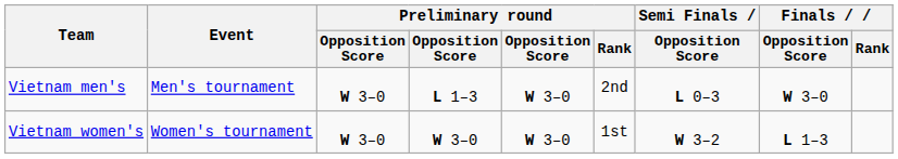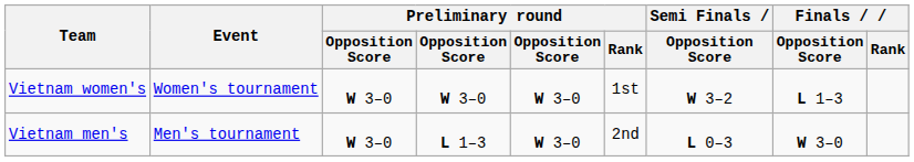 <table class="wikitable" style="font-size:90%">
 <tr>
 <th rowspan=2>Team</th>
 <th rowspan=2>Event</th>
 <th colspan="4">Preliminary round</th>
 <th colspan=1>Semi Finals / </th>
 <th colspan=2>Finals /  / </th>
 </tr>
 <tr style="font-size:95%">
 <th>Opposition<br>Score</th>
 <th>Opposition<br>Score</th>
 <th>Opposition<br>Score</th>
 <th>Rank</th>
 <th>Opposition<br>Score</th>
 <th>Opposition<br>Score</th>
 <th>Rank</th>
 </tr>
 <tr align=center>
+<td align=left><a href='#'>Vietnam women's</a></td>
+<td align=left><a href='#'>Women's tournament</a></td>
+<td><br> <strong>W</strong> 3–0</td>
+<td><br> <strong>W</strong> 3–0</td>
+<td><br> <strong>W</strong> 3–0</td>
+<td>1st</td>
+<td><br> <strong>W</strong> 3–2</td>
+<td><br> <strong>L</strong> 1–3</td>
+<td></td>
+</tr>
+<tr align=center>
 <td align=left><a href='#'>Vietnam men's</a></td>
 <td align=left><a href='#'>Men's tournament</a></td>
 <td><br> <strong>W</strong> 3–0</td>
 <td><br> <strong>L</strong> 1–3</td>
 <td><br> <strong>W</strong> 3–0</td>
 <td>2nd</td>
 <td><br> <strong>L</strong> 0–3</td>
 <td><br> <strong>W</strong> 3–0</td>
 <td></td>
 </tr>
-<tr align=center>
-<td align=left><a href='#'>Vietnam women's</a></td>
-<td align=left><a href='#'>Women's tournament</a></td>
-<td><br> <strong>W</strong> 3–0</td>
-<td><br> <strong>W</strong> 3–0</td>
-<td><br> <strong>W</strong> 3–0</td>
-<td>1st</td>
-<td><br> <strong>W</strong> 3–2</td>
-<td><br> <strong>L</strong> 1–3</td>
-<td></td>
-</tr>
 </table>
